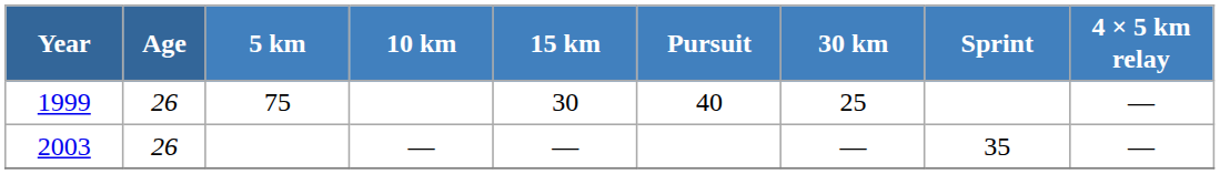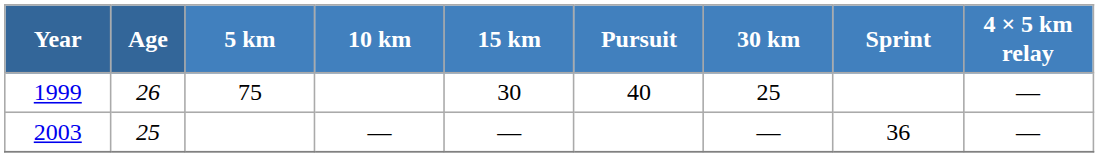 <table class="wikitable" style="font-size:95%; text-align:center; border:grey solid 1px; border-collapse:collapse; background:#ffffff;">
 <tr>
 <th style="background-color:#369; color:white; width:60px;"> Year </th>
 <th style="background-color:#369; color:white; width:40px;"> Age </th>
 <th style="background-color:#4180be; color:white; width:75px;"> 5 km </th>
 <th style="background-color:#4180be; color:white; width:75px;"> 10 km </th>
 <th style="background-color:#4180be; color:white; width:75px;"> 15 km </th>
 <th style="background-color:#4180be; color:white; width:75px;"> Pursuit </th>
 <th style="background-color:#4180be; color:white; width:75px;"> 30 km </th>
 <th style="background-color:#4180be; color:white; width:75px;"> Sprint </th>
 <th style="background-color:#4180be; color:white; width:75px;"> 4 × 5 km <br> relay </th>
 </tr>
 <tr>
 <td><a href='#'>1999</a></td>
 <td><em>26</em></td>
 <td>75</td>
 <td></td>
 <td>30</td>
 <td>40</td>
 <td>25</td>
 <td></td>
 <td>—</td>
 </tr>
 <tr>
 <td><a href='#'>2003</a></td>
-<td><em>26</em></td>
+<td><em>25</em></td>
 <td></td>
 <td>—</td>
 <td>—</td>
 <td></td>
 <td>—</td>
-<td>35</td>
+<td>36</td>
 <td>—</td>
 </tr>
 <tr>
 </tr>
 </table>
